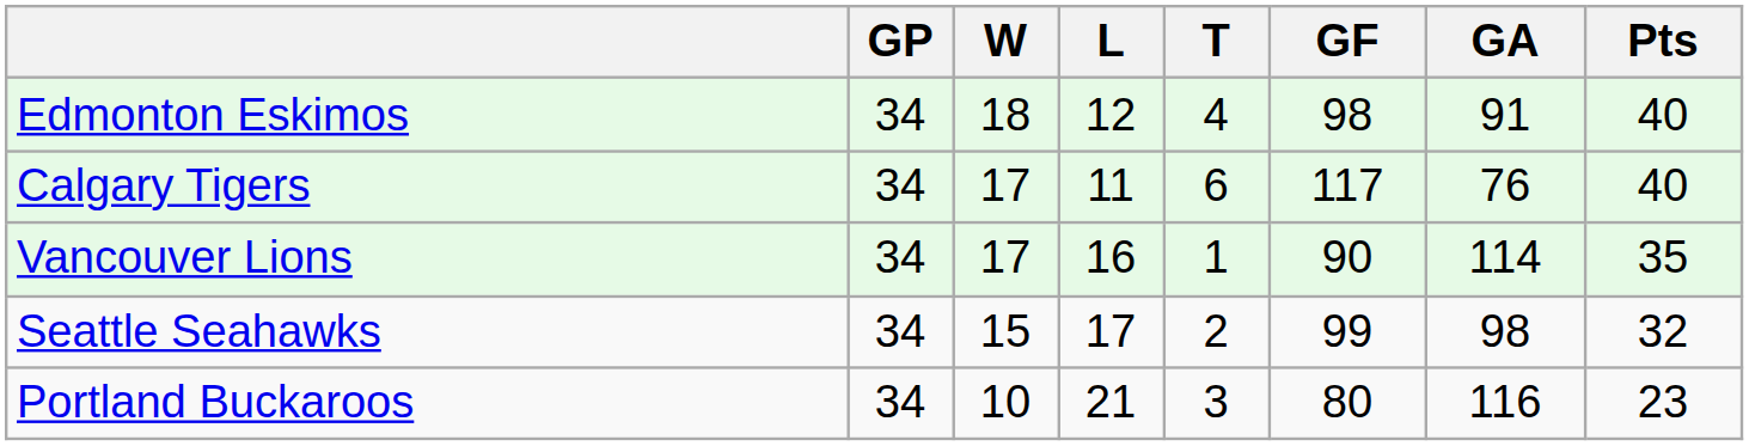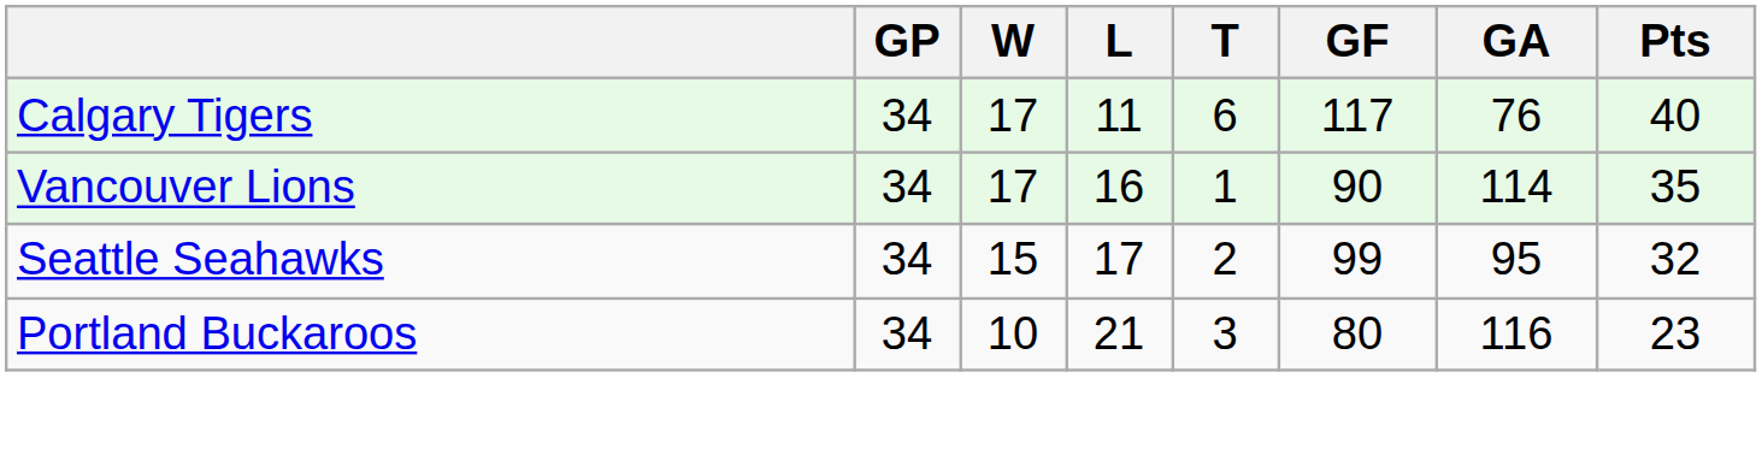 <table class="wikitable">
 <tr>
 <th width="40%"></th>
 <th width="5%">GP</th>
 <th width="5%">W</th>
 <th width="5%">L</th>
 <th width="5%">T</th>
 <th width="7.5%">GF</th>
 <th width="7.5%">GA</th>
 <th width="7.5%">Pts</th>
-</tr>
-<tr align="center" bgcolor="e6fae6">
-<td align="left"><a href='#'>Edmonton Eskimos</a></td>
-<td>34</td>
-<td>18</td>
-<td>12</td>
-<td>4</td>
-<td>98</td>
-<td>91</td>
-<td>40</td>
 </tr>
 <tr align="center" bgcolor="e6fae6">
 <td align="left"><a href='#'>Calgary Tigers</a></td>
 <td>34</td>
 <td>17</td>
 <td>11</td>
 <td>6</td>
 <td>117</td>
 <td>76</td>
 <td>40</td>
 </tr>
 <tr align="center" bgcolor="e6fae6">
 <td align="left"><a href='#'>Vancouver Lions</a></td>
 <td>34</td>
 <td>17</td>
 <td>16</td>
 <td>1</td>
 <td>90</td>
 <td>114</td>
 <td>35</td>
 </tr>
 <tr align="center">
 <td align="left"><a href='#'>Seattle Seahawks</a></td>
 <td>34</td>
 <td>15</td>
 <td>17</td>
 <td>2</td>
 <td>99</td>
-<td>98</td>
+<td>95</td>
 <td>32</td>
 </tr>
 <tr align="center">
 <td align="left"><a href='#'>Portland Buckaroos</a></td>
 <td>34</td>
 <td>10</td>
 <td>21</td>
 <td>3</td>
 <td>80</td>
 <td>116</td>
 <td>23</td>
 </tr>
 </table>
